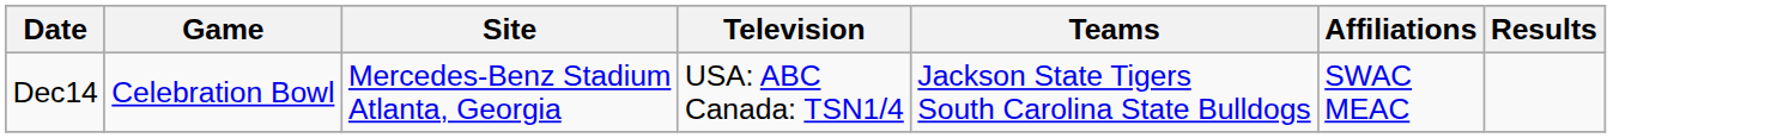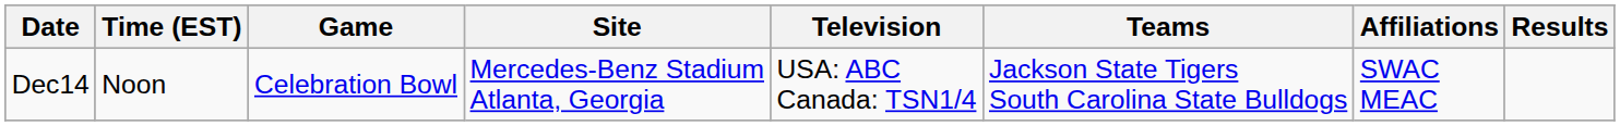 <table class="wikitable" style="font-size:90%;">
 <tr>
 <th>Date</th>
+<th>Time (EST)</th>
 <th>Game</th>
 <th>Site</th>
 <th>Television</th>
 <th>Teams</th>
 <th>Affiliations</th>
 <th>Results</th>
 </tr>
 <tr>
 <td>Dec14</td>
+<td>Noon</td>
 <td><a href='#'>Celebration Bowl</a></td>
 <td><a href='#'>Mercedes-Benz Stadium</a><br><a href='#'>Atlanta, Georgia</a></td>
 <td>USA: <a href='#'>ABC</a><br>Canada: <a href='#'>TSN1/4</a></td>
 <td><a href='#'>Jackson State Tigers</a><br><a href='#'>South Carolina State Bulldogs</a></td>
 <td><a href='#'>SWAC</a><br><a href='#'>MEAC</a></td>
 <td></td>
 </tr>
 </table>
